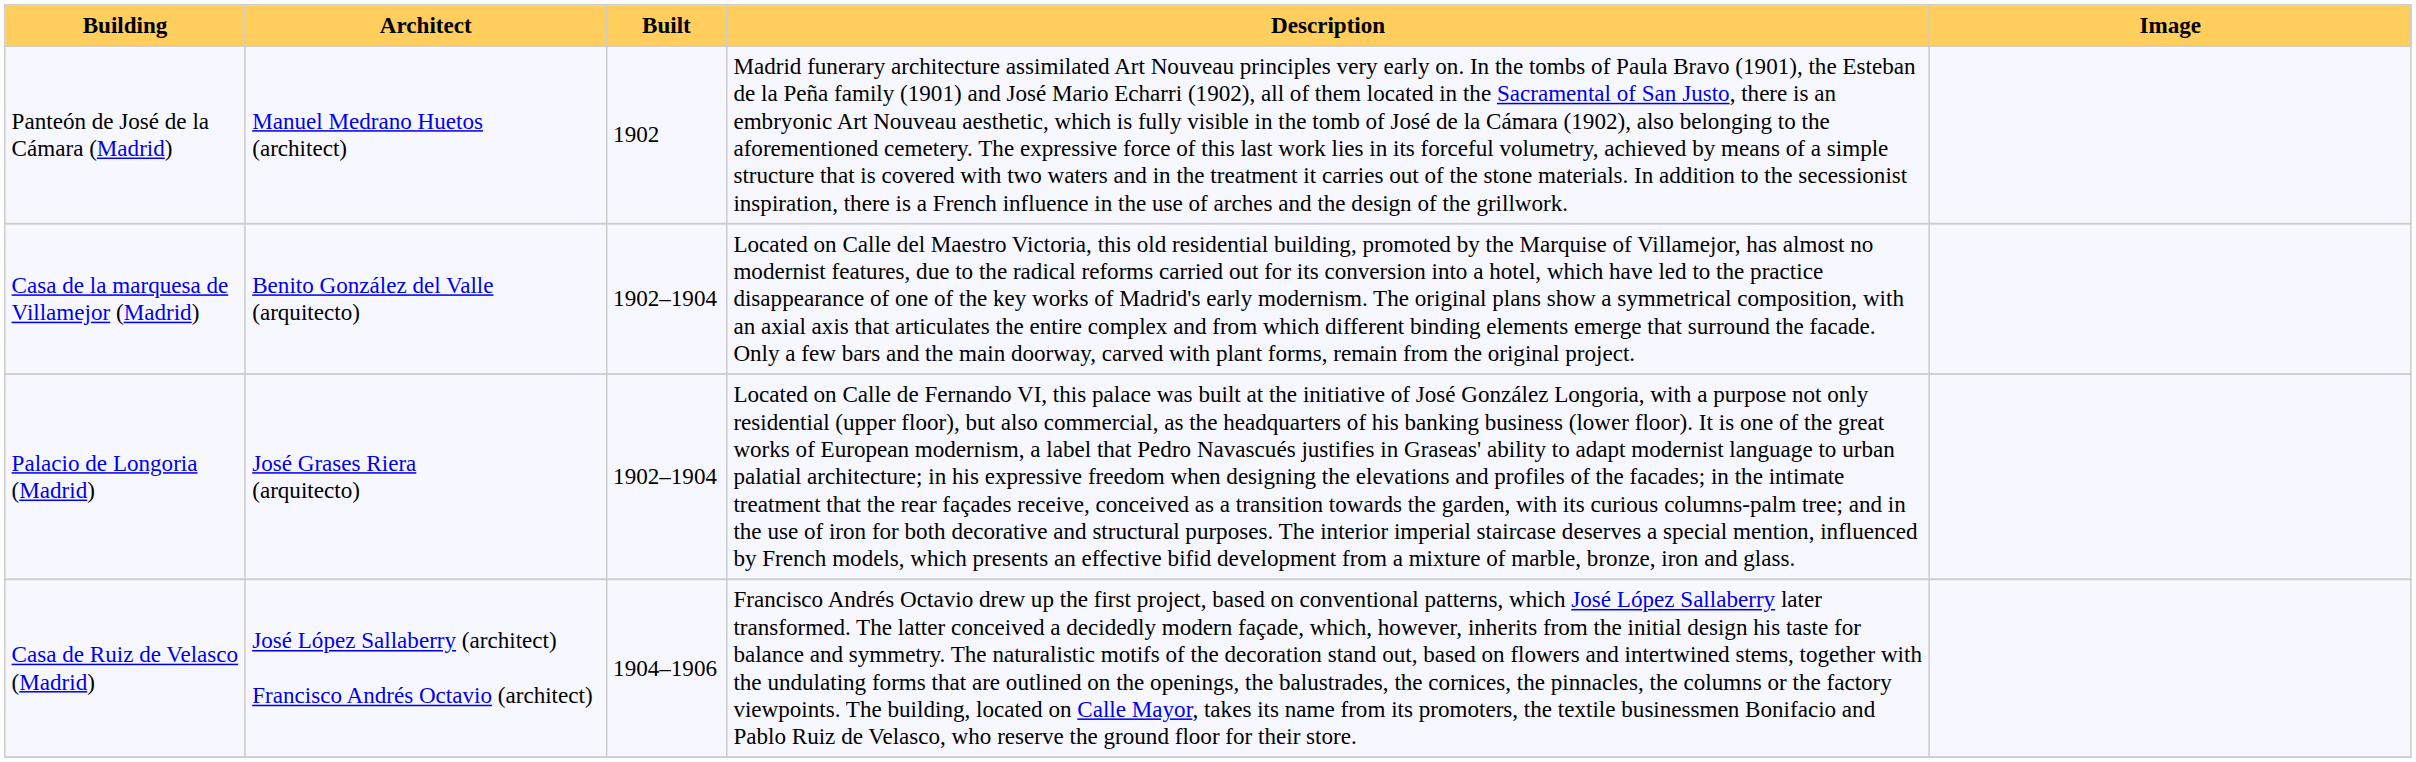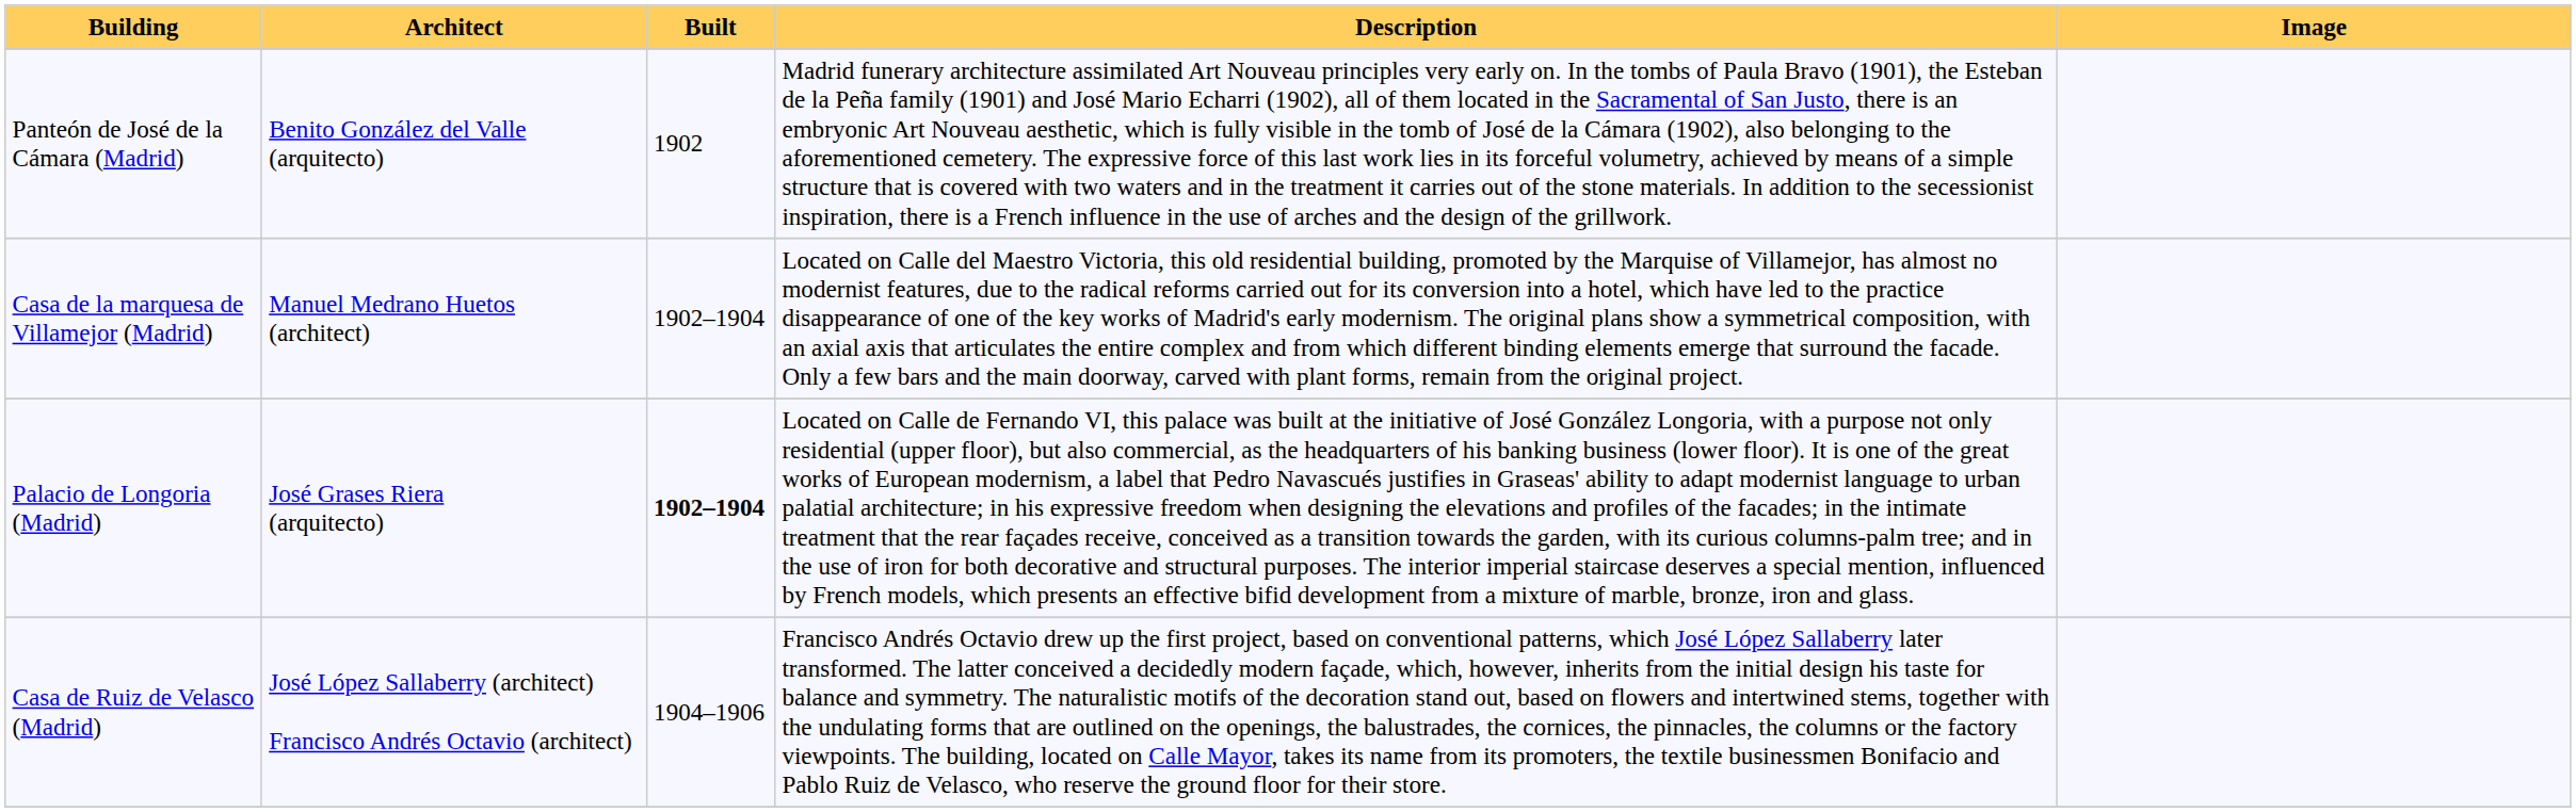 <table bgcolor="#f7f8ff" cellpadding="4" cellspacing="0" border="1" style="font-size: 95%; border: #cccccc solid 1px; border-collapse: collapse;">
 <tr>
 <th width="10%" style="background:#ffce5d;">Building</th>
 <th width="15%" style="background:#ffce5d;">Architect</th>
 <th width="5%" style="background:#ffce5d;">Built</th>
 <th width="50%" style="background:#ffce5d;">Description</th>
 <th width="20%" style="background:#ffce5d;">Image</th>
 </tr>
 <tr ---->
 </tr>
 <tr>
 <td>Panteón de José de la Cámara (<a href='#'>Madrid</a>)</td>
-<td><a href='#'>Manuel Medrano Huetos</a><br>(architect)<br></td>
+<td><a href='#'>Benito González del Valle</a><br>(arquitecto)<br></td>
 <td>1902</td>
 <td>Madrid funerary architecture assimilated Art Nouveau principles very early on. In the tombs of Paula Bravo (1901), the Esteban de la Peña family (1901) and José Mario Echarri (1902), all of them located in the <a href='#'>Sacramental of San Justo</a>, there is an embryonic Art Nouveau aesthetic, which is fully visible in the tomb of José de la Cámara (1902), also belonging to the aforementioned cemetery. The expressive force of this last work lies in its forceful volumetry, achieved by means of a simple structure that is covered with two waters and in the treatment it carries out of the stone materials. In addition to the secessionist inspiration, there is a French influence in the use of arches and the design of the grillwork.</td>
 <td></td>
 </tr>
 <tr>
 </tr>
 <tr>
 <td><a href='#'>Casa de la marquesa de Villamejor</a> (<a href='#'>Madrid</a>)</td>
-<td><a href='#'>Benito González del Valle</a><br>(arquitecto)<br></td>
+<td><a href='#'>Manuel Medrano Huetos</a><br>(architect)<br></td>
 <td>1902–1904</td>
 <td>Located on Calle del Maestro Victoria, this old residential building, promoted by the Marquise of Villamejor, has almost no modernist features, due to the radical reforms carried out for its conversion into a hotel, which have led to the practice disappearance of one of the key works of Madrid's early modernism. The original plans show a symmetrical composition, with an axial axis that articulates the entire complex and from which different binding elements emerge that surround the facade. Only a few bars and the main doorway, carved with plant forms, remain from the original project.</td>
 <td></td>
 </tr>
 <tr>
 </tr>
 <tr>
 <td><a href='#'>Palacio de Longoria</a> (<a href='#'>Madrid</a>)</td>
 <td><a href='#'>José Grases Riera</a><br>(arquitecto)<br></td>
-<td>1902–1904</td>
+<td><strong>1902–1904</strong></td>
 <td>Located on Calle de Fernando VI, this palace was built at the initiative of José González Longoria, with a purpose not only residential (upper floor), but also commercial, as the headquarters of his banking business (lower floor). It is one of the great works of European modernism, a label that Pedro Navascués justifies in Graseas' ability to adapt modernist language to urban palatial architecture; in his expressive freedom when designing the elevations and profiles of the facades; in the intimate treatment that the rear façades receive, conceived as a transition towards the garden, with its curious columns-palm tree; and in the use of iron for both decorative and structural purposes. The interior imperial staircase deserves a special mention, influenced by French models, which presents an effective bifid development from a mixture of marble, bronze, iron and glass.</td>
 <td></td>
 </tr>
 <tr>
 </tr>
 <tr>
 <td><a href='#'>Casa de Ruiz de Velasco</a> (<a href='#'>Madrid</a>)</td>
 <td><a href='#'>José López Sallaberry</a> (architect)<br><br><a href='#'>Francisco Andrés Octavio</a> (architect)<br></td>
 <td>1904–1906</td>
 <td>Francisco Andrés Octavio drew up the first project, based on conventional patterns, which <a href='#'>José López Sallaberry</a> later transformed. The latter conceived a decidedly modern façade, which, however, inherits from the initial design his taste for balance and symmetry. The naturalistic motifs of the decoration stand out, based on flowers and intertwined stems, together with the undulating forms that are outlined on the openings, the balustrades, the cornices, the pinnacles, the columns or the factory viewpoints. The building, located on <a href='#'>Calle Mayor</a>, takes its name from its promoters, the textile businessmen Bonifacio and Pablo Ruiz de Velasco, who reserve the ground floor for their store.</td>
 <td></td>
 </tr>
 <tr>
 </tr>
 </table>
